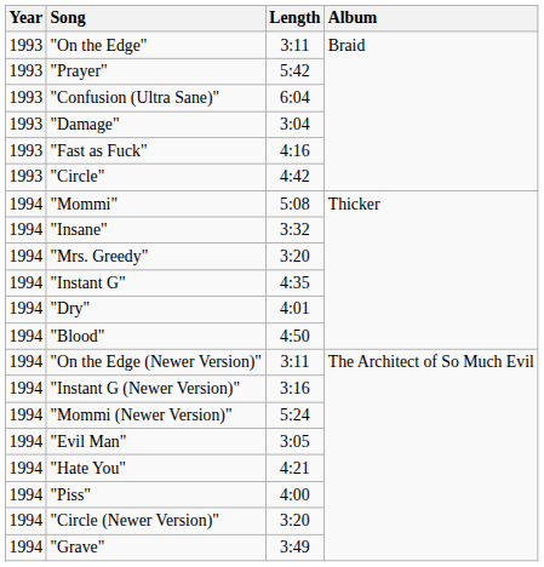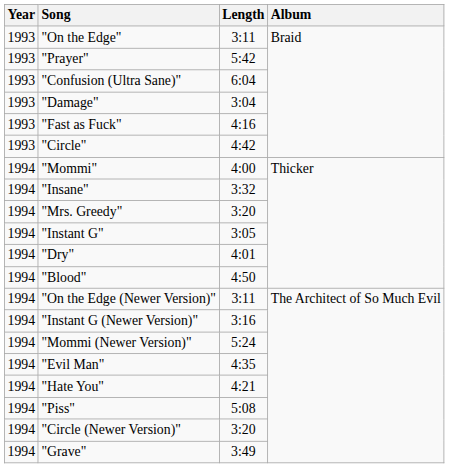 <table class="wikitable">
 <tr>
 <th style="text-align:center; vertical-align:top;">Year</th>
 <th style="text-align:left; vertical-align:top;">Song</th>
 <th style="text-align:center; vertical-align:top;">Length</th>
 <th style="text-align:left; vertical-align:top;">Album</th>
 </tr>
 <tr style="vertical-align:top;">
 <td style="text-align:left; ">1993</td>
 <td style="text-align:left; ">"On the Edge"</td>
 <td style="text-align:center; ">3:11</td>
 <td rowspan="6" style="text-align:left; ">Braid</td>
 </tr>
 <tr style="vertical-align:top;">
 <td style="text-align:left; ">1993</td>
 <td style="text-align:left; ">"Prayer"</td>
 <td style="text-align:center; ">5:42</td>
 </tr>
 <tr style="vertical-align:top;">
 <td style="text-align:left; ">1993</td>
 <td style="text-align:left; ">"Confusion (Ultra Sane)"</td>
 <td style="text-align:center; ">6:04</td>
 </tr>
 <tr style="vertical-align:top;">
 <td style="text-align:left; ">1993</td>
 <td style="text-align:left; ">"Damage"</td>
 <td style="text-align:center; ">3:04</td>
 </tr>
 <tr style="vertical-align:top;">
 <td style="text-align:left; ">1993</td>
 <td style="text-align:left; ">"Fast as Fuck"</td>
 <td style="text-align:center; ">4:16</td>
 </tr>
 <tr style="vertical-align:top;">
 <td style="text-align:left; ">1993</td>
 <td style="text-align:left; ">"Circle"</td>
 <td style="text-align:center; ">4:42</td>
 </tr>
 <tr style="vertical-align:top;">
 <td style="text-align:left; ">1994</td>
 <td style="text-align:left; ">"Mommi"</td>
-<td style="text-align:center; ">5:08</td>
+<td style="text-align:center; ">4:00</td>
 <td rowspan="6" style="text-align:left; ">Thicker</td>
 </tr>
 <tr style="vertical-align:top;">
 <td style="text-align:left; ">1994</td>
 <td style="text-align:left; ">"Insane"</td>
 <td style="text-align:center; ">3:32</td>
 </tr>
 <tr style="vertical-align:top;">
 <td style="text-align:left; ">1994</td>
 <td style="text-align:left; ">"Mrs. Greedy"</td>
 <td style="text-align:center; ">3:20</td>
 </tr>
 <tr style="vertical-align:top;">
 <td style="text-align:left; ">1994</td>
 <td style="text-align:left; ">"Instant G"</td>
-<td style="text-align:center; ">4:35</td>
+<td style="text-align:center; ">3:05</td>
 </tr>
 <tr style="vertical-align:top;">
 <td style="text-align:left; ">1994</td>
 <td style="text-align:left; ">"Dry"</td>
 <td style="text-align:center; ">4:01</td>
 </tr>
 <tr style="vertical-align:top;">
 <td style="text-align:left; ">1994</td>
 <td style="text-align:left; ">"Blood"</td>
 <td style="text-align:center; ">4:50</td>
 </tr>
 <tr style="vertical-align:top;">
 <td style="text-align:left; ">1994</td>
 <td style="text-align:left; ">"On the Edge (Newer Version)"</td>
 <td style="text-align:center; ">3:11</td>
 <td rowspan="8" style="text-align:left; ">The Architect of So Much Evil</td>
 </tr>
 <tr style="vertical-align:top;">
 <td style="text-align:left; ">1994</td>
 <td style="text-align:left; ">"Instant G (Newer Version)"</td>
 <td style="text-align:center; ">3:16</td>
 </tr>
 <tr style="vertical-align:top;">
 <td style="text-align:left; ">1994</td>
 <td style="text-align:left; ">"Mommi (Newer Version)"</td>
 <td style="text-align:center; ">5:24</td>
 </tr>
 <tr style="vertical-align:top;">
 <td style="text-align:left; ">1994</td>
 <td style="text-align:left; ">"Evil Man"</td>
-<td style="text-align:center; ">3:05</td>
+<td style="text-align:center; ">4:35</td>
 </tr>
 <tr style="vertical-align:top;">
 <td style="text-align:left; ">1994</td>
 <td style="text-align:left; ">"Hate You"</td>
 <td style="text-align:center; ">4:21</td>
 </tr>
 <tr style="vertical-align:top;">
 <td style="text-align:left; ">1994</td>
 <td style="text-align:left; ">"Piss"</td>
-<td style="text-align:center; ">4:00</td>
+<td style="text-align:center; ">5:08</td>
 </tr>
 <tr style="vertical-align:top;">
 <td style="text-align:left; ">1994</td>
 <td style="text-align:left; ">"Circle (Newer Version)"</td>
 <td style="text-align:center; ">3:20</td>
 </tr>
 <tr style="vertical-align:top;">
 <td style="text-align:left; ">1994</td>
 <td style="text-align:left; ">"Grave"</td>
 <td style="text-align:center; ">3:49</td>
 </tr>
 </table>
